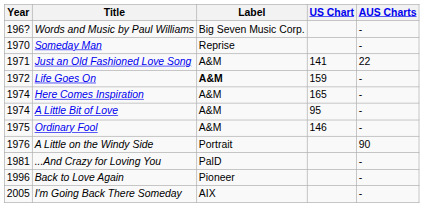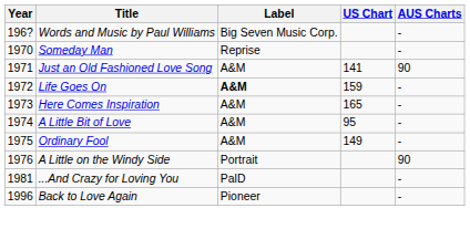 <table class="wikitable">
 <tr>
 <th>Year</th>
 <th>Title</th>
 <th>Label</th>
 <th><a href='#'>US Chart</a></th>
 <th><a href='#'>AUS Charts</a></th>
 </tr>
 <tr>
 <td>196?</td>
 <td><em>Words and Music by Paul Williams</em></td>
 <td>Big Seven Music Corp.</td>
 <td></td>
 <td>-</td>
 </tr>
 <tr>
 <td>1970</td>
 <td><em><a href='#'>Someday Man</a></em></td>
 <td>Reprise</td>
 <td></td>
 <td>-</td>
 </tr>
 <tr>
 <td>1971</td>
 <td><em><a href='#'>Just an Old Fashioned Love Song</a></em></td>
 <td>A&M</td>
 <td>141</td>
-<td>22</td>
+<td>90</td>
 </tr>
 <tr>
 <td>1972</td>
 <td><em><a href='#'>Life Goes On</a></em></td>
 <td><strong>A&M</strong></td>
 <td>159</td>
 <td>-</td>
 </tr>
 <tr>
-<td>1974</td>
+<td>1973</td>
 <td><em><a href='#'>Here Comes Inspiration</a></em></td>
 <td>A&M</td>
 <td>165</td>
 <td>-</td>
 </tr>
 <tr>
 <td>1974</td>
 <td><em><a href='#'>A Little Bit of Love</a></em></td>
 <td>A&M</td>
 <td>95</td>
 <td>-</td>
 </tr>
 <tr>
 <td>1975</td>
 <td><em><a href='#'>Ordinary Fool</a></em></td>
 <td>A&M</td>
-<td>146</td>
+<td>149</td>
 <td>-</td>
 </tr>
 <tr>
 <td>1976</td>
 <td><em>A Little on the Windy Side</em></td>
 <td>Portrait</td>
 <td></td>
 <td>90</td>
 </tr>
 <tr>
 <td>1981</td>
 <td><em>...And Crazy for Loving You</em></td>
 <td>PalD</td>
 <td></td>
 <td>-</td>
 </tr>
 <tr>
 <td>1996</td>
 <td><em>Back to Love Again</em></td>
 <td>Pioneer</td>
 <td></td>
 <td>-</td>
 </tr>
-<tr>
-<td>2005</td>
-<td><em>I'm Going Back There Someday</em></td>
-<td>AIX</td>
-<td></td>
-<td>-</td>
-</tr>
 </table>
